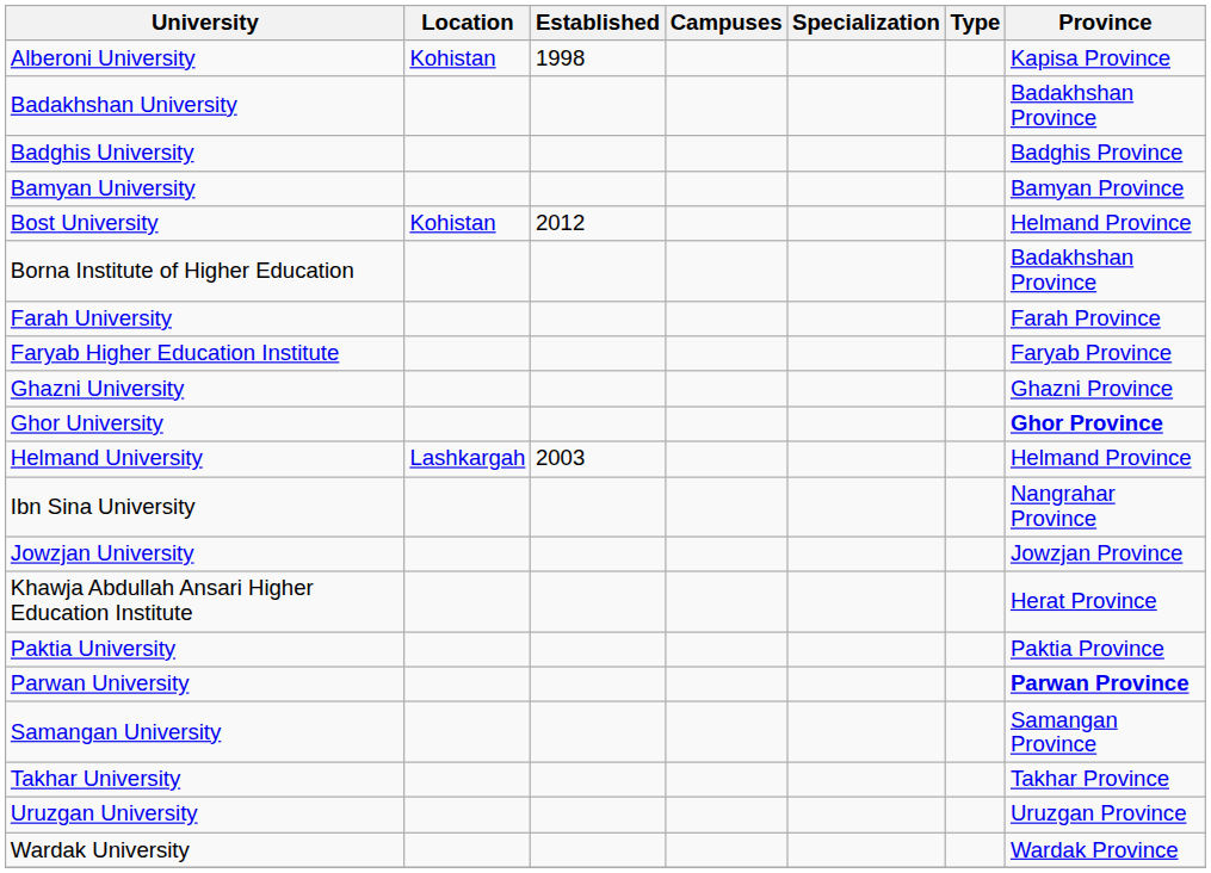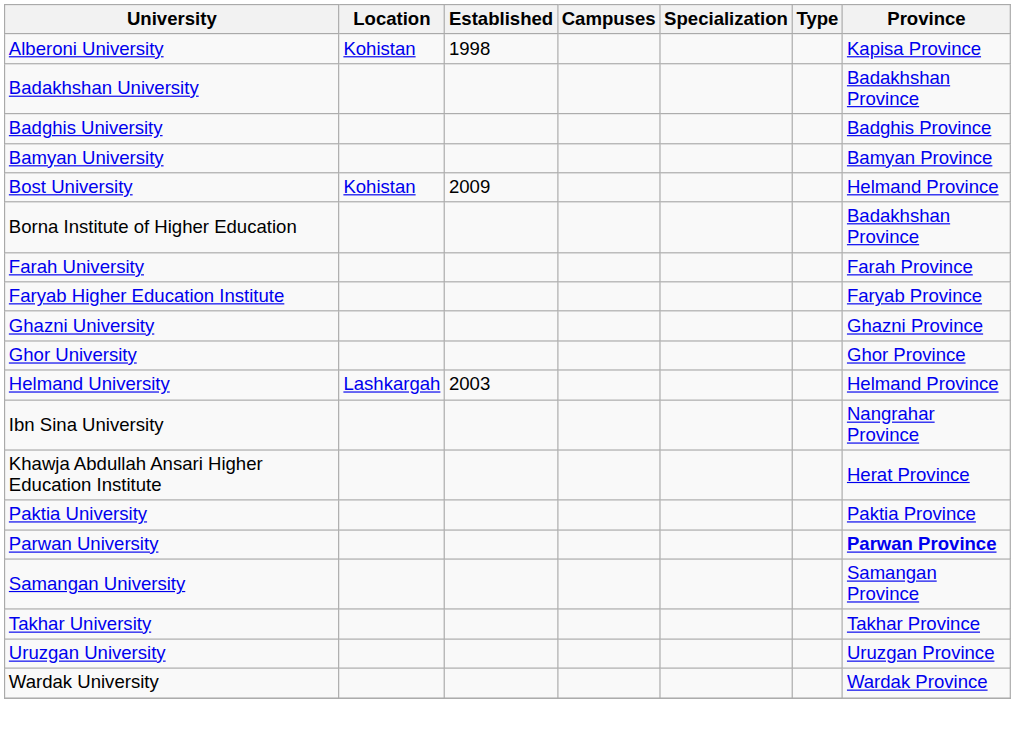 <table class="wikitable sortable">
 <tr>
 <th>University</th>
 <th>Location</th>
 <th>Established</th>
 <th>Campuses</th>
 <th>Specialization</th>
 <th>Type</th>
 <th>Province</th>
 </tr>
 <tr>
 <td><a href='#'>Alberoni University</a></td>
 <td><a href='#'>Kohistan</a></td>
 <td>1998</td>
 <td></td>
 <td></td>
 <td></td>
 <td><a href='#'>Kapisa Province</a></td>
 </tr>
 <tr>
 <td><a href='#'>Badakhshan University</a></td>
 <td></td>
 <td></td>
 <td></td>
 <td></td>
 <td></td>
 <td><a href='#'>Badakhshan Province</a></td>
 </tr>
 <tr>
 <td><a href='#'>Badghis University</a></td>
 <td></td>
 <td></td>
 <td></td>
 <td></td>
 <td></td>
 <td><a href='#'>Badghis Province</a></td>
 </tr>
 <tr>
 <td><a href='#'>Bamyan University</a></td>
 <td></td>
 <td></td>
 <td></td>
 <td></td>
 <td></td>
 <td><a href='#'>Bamyan Province</a></td>
 </tr>
 <tr>
 <td><a href='#'>Bost University</a></td>
 <td><a href='#'>Kohistan</a></td>
-<td>2012</td>
+<td>2009</td>
 <td></td>
 <td></td>
 <td></td>
 <td><a href='#'>Helmand Province</a></td>
 </tr>
 <tr>
 <td>Borna Institute of Higher Education</td>
 <td></td>
 <td></td>
 <td></td>
 <td></td>
 <td></td>
 <td><a href='#'>Badakhshan Province</a></td>
 </tr>
 <tr>
 <td><a href='#'>Farah University</a></td>
 <td></td>
 <td></td>
 <td></td>
 <td></td>
 <td></td>
 <td><a href='#'>Farah Province</a></td>
 </tr>
 <tr>
 <td><a href='#'>Faryab Higher Education Institute</a></td>
 <td></td>
 <td></td>
 <td></td>
 <td></td>
 <td></td>
 <td><a href='#'>Faryab Province</a></td>
 </tr>
 <tr>
 <td><a href='#'>Ghazni University</a></td>
 <td></td>
 <td></td>
 <td></td>
 <td></td>
 <td></td>
 <td><a href='#'>Ghazni Province</a></td>
 </tr>
 <tr>
 <td><a href='#'>Ghor University</a></td>
 <td></td>
 <td></td>
 <td></td>
 <td></td>
 <td></td>
-<td><strong><a href='#'>Ghor Province</a></strong></td>
+<td><a href='#'>Ghor Province</a></td>
 </tr>
 <tr>
 <td><a href='#'>Helmand University</a></td>
 <td><a href='#'>Lashkargah</a></td>
 <td>2003</td>
 <td></td>
 <td></td>
 <td></td>
 <td><a href='#'>Helmand Province</a></td>
 </tr>
 <tr>
 <td>Ibn Sina University</td>
 <td></td>
 <td></td>
 <td></td>
 <td></td>
 <td></td>
 <td><a href='#'>Nangrahar Province</a></td>
-</tr>
-<tr>
-<td><a href='#'>Jowzjan University</a></td>
-<td></td>
-<td></td>
-<td></td>
-<td></td>
-<td></td>
-<td><a href='#'>Jowzjan Province</a></td>
 </tr>
 <tr>
 <td>Khawja Abdullah Ansari Higher Education Institute</td>
 <td></td>
 <td></td>
 <td></td>
 <td></td>
 <td></td>
 <td><a href='#'>Herat Province</a></td>
 </tr>
 <tr>
 <td><a href='#'>Paktia University</a></td>
 <td></td>
 <td></td>
 <td></td>
 <td></td>
 <td></td>
 <td><a href='#'>Paktia Province</a></td>
 </tr>
 <tr>
 <td><a href='#'>Parwan University</a></td>
 <td></td>
 <td></td>
 <td></td>
 <td></td>
 <td></td>
 <td><strong><a href='#'>Parwan Province</a></strong></td>
 </tr>
 <tr>
 <td><a href='#'>Samangan University</a></td>
 <td></td>
 <td></td>
 <td></td>
 <td></td>
 <td></td>
 <td><a href='#'>Samangan Province</a></td>
 </tr>
 <tr>
 <td><a href='#'>Takhar University</a></td>
 <td></td>
 <td></td>
 <td></td>
 <td></td>
 <td></td>
 <td><a href='#'>Takhar Province</a></td>
 </tr>
 <tr>
 <td><a href='#'>Uruzgan University</a></td>
 <td></td>
 <td></td>
 <td></td>
 <td></td>
 <td></td>
 <td><a href='#'>Uruzgan Province</a></td>
 </tr>
 <tr>
 <td>Wardak University</td>
 <td></td>
 <td></td>
 <td></td>
 <td></td>
 <td></td>
 <td><a href='#'>Wardak Province</a></td>
 </tr>
 <tr>
 </tr>
 </table>
